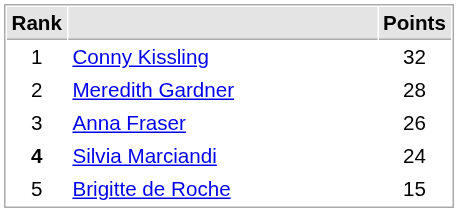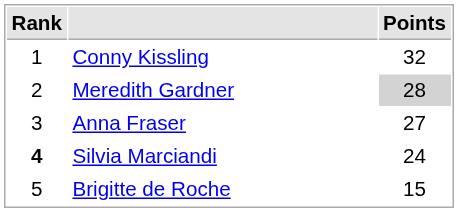 <table cellspacing="1" cellpadding="3" style="border:1px solid #AAAAAA;font-size:86%">
 <tr bgcolor="#E4E4E4">
 <th style="border-bottom:1px solid #AAAAAA" width=10>Rank</th>
 <th style="border-bottom:1px solid #AAAAAA" width=200></th>
 <th style="border-bottom:1px solid #AAAAAA" width=20>Points</th>
 </tr>
 <tr>
 <td align="center">1</td>
 <td> <a href='#'>Conny Kissling</a></td>
 <td align=center>32</td>
 </tr>
 <tr>
 <td align="center">2</td>
 <td> <a href='#'>Meredith Gardner</a></td>
-<td align=center>28</td>
+<td align=center style="background: lightgrey;">28</td>
 </tr>
 <tr>
 <td align="center">3</td>
 <td> <a href='#'>Anna Fraser</a></td>
-<td align=center>26</td>
+<td align=center>27</td>
 </tr>
 <tr>
 <td align="center"><strong>4</strong></td>
 <td> <a href='#'>Silvia Marciandi</a></td>
 <td align=center>24</td>
 </tr>
 <tr>
 <td align="center">5</td>
 <td> <a href='#'>Brigitte de Roche</a></td>
 <td align=center>15</td>
 </tr>
 </table>
